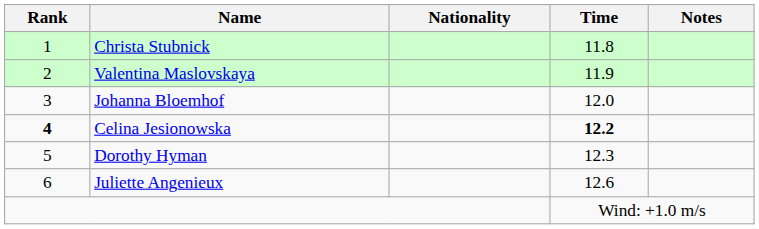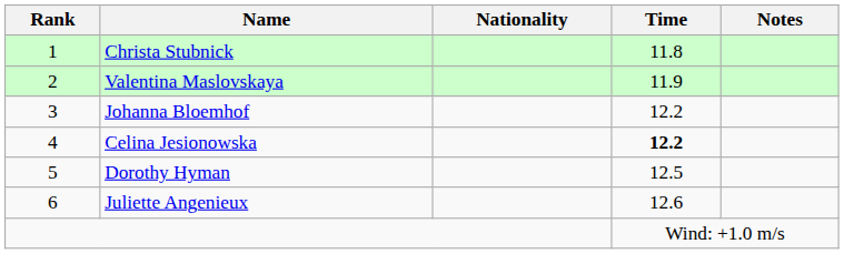 <table class="wikitable sortable" style="text-align:center;width: 55%">
 <tr>
 <th>Rank</th>
 <th>Name</th>
 <th>Nationality</th>
 <th>Time</th>
 <th>Notes</th>
 </tr>
 <tr bgcolor=ccffcc>
 <td>1</td>
 <td align=left><a href='#'>Christa Stubnick</a></td>
 <td align=left></td>
 <td>11.8</td>
 <td></td>
 </tr>
 <tr bgcolor=ccffcc>
 <td>2</td>
 <td align=left><a href='#'>Valentina Maslovskaya</a></td>
 <td align=left></td>
 <td>11.9</td>
 <td></td>
 </tr>
 <tr>
 <td>3</td>
 <td align=left><a href='#'>Johanna Bloemhof</a></td>
 <td align=left></td>
-<td>12.0</td>
+<td>12.2</td>
 <td></td>
 </tr>
 <tr>
-<td><strong>4</strong></td>
+<td>4</td>
 <td align=left><a href='#'>Celina Jesionowska</a></td>
 <td align=left></td>
 <td><strong>12.2</strong></td>
 <td></td>
 </tr>
 <tr>
 <td>5</td>
 <td align=left><a href='#'>Dorothy Hyman</a></td>
 <td align=left></td>
-<td>12.3</td>
+<td>12.5</td>
 <td></td>
 </tr>
 <tr>
 <td>6</td>
 <td align=left><a href='#'>Juliette Angenieux</a></td>
 <td align=left></td>
 <td>12.6</td>
 <td></td>
 </tr>
 <tr>
 <td colspan="3"></td>
 <td colspan="2">Wind: +1.0 m/s</td>
 </tr>
 </table>
